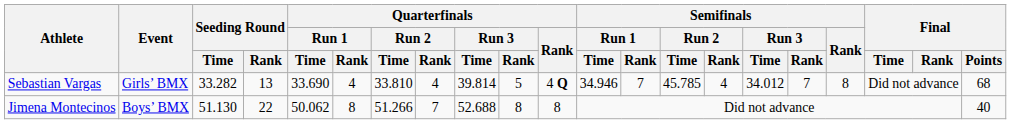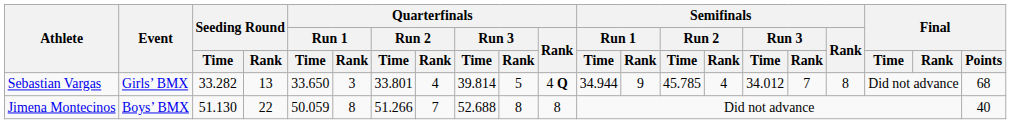 <table class="wikitable" border="1" style="font-size:90%">
 <tr>
 <th rowspan=3>Athlete</th>
 <th rowspan=3>Event</th>
 <th rowspan=2 colspan=2>Seeding Round</th>
 <th colspan=7>Quarterfinals</th>
 <th colspan=7>Semifinals</th>
 <th rowspan=2 colspan=3>Final</th>
 </tr>
 <tr>
 <th colspan=2>Run 1</th>
 <th colspan=2>Run 2</th>
 <th colspan=2>Run 3</th>
 <th rowspan=2>Rank</th>
 <th colspan=2>Run 1</th>
 <th colspan=2>Run 2</th>
 <th colspan=2>Run 3</th>
 <th rowspan=2>Rank</th>
 </tr>
 <tr>
 <th>Time</th>
 <th>Rank</th>
 <th>Time</th>
 <th>Rank</th>
 <th>Time</th>
 <th>Rank</th>
 <th>Time</th>
 <th>Rank</th>
 <th>Time</th>
 <th>Rank</th>
 <th>Time</th>
 <th>Rank</th>
 <th>Time</th>
 <th>Rank</th>
 <th>Time</th>
 <th>Rank</th>
 <th>Points</th>
 </tr>
 <tr>
 <td><a href='#'>Sebastian Vargas</a></td>
 <td><a href='#'>Girls’ BMX</a></td>
 <td align=center>33.282</td>
 <td align=center>13</td>
-<td align=center>33.690</td>
-<td align=center>4</td>
-<td align=center>33.810</td>
+<td align=center>33.650</td>
+<td align=center>3</td>
+<td align=center>33.801</td>
 <td align=center>4</td>
 <td align=center>39.814</td>
 <td align=center>5</td>
 <td align=center>4 <strong>Q</strong></td>
-<td align=center>34.946</td>
-<td align=center>7</td>
+<td align=center>34.944</td>
+<td align=center>9</td>
 <td align=center>45.785</td>
 <td align=center>4</td>
 <td align=center>34.012</td>
 <td align=center>7</td>
 <td align=center>8</td>
 <td align=center colspan=2>Did not advance</td>
 <td align=center>68</td>
 </tr>
 <tr>
 <td><a href='#'>Jimena Montecinos</a></td>
 <td><a href='#'>Boys’ BMX</a></td>
 <td align=center>51.130</td>
 <td align=center>22</td>
-<td align=center>50.062</td>
+<td align=center>50.059</td>
 <td align=center>8</td>
 <td align=center>51.266</td>
 <td align=center>7</td>
 <td align=center>52.688</td>
 <td align=center>8</td>
 <td align=center>8</td>
 <td align=center colspan=9>Did not advance</td>
 <td align=center>40</td>
 </tr>
 </table>
